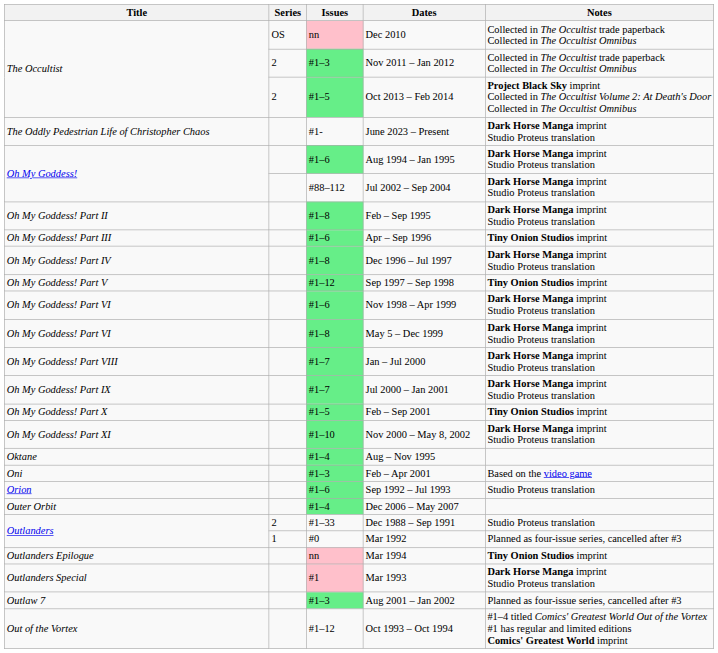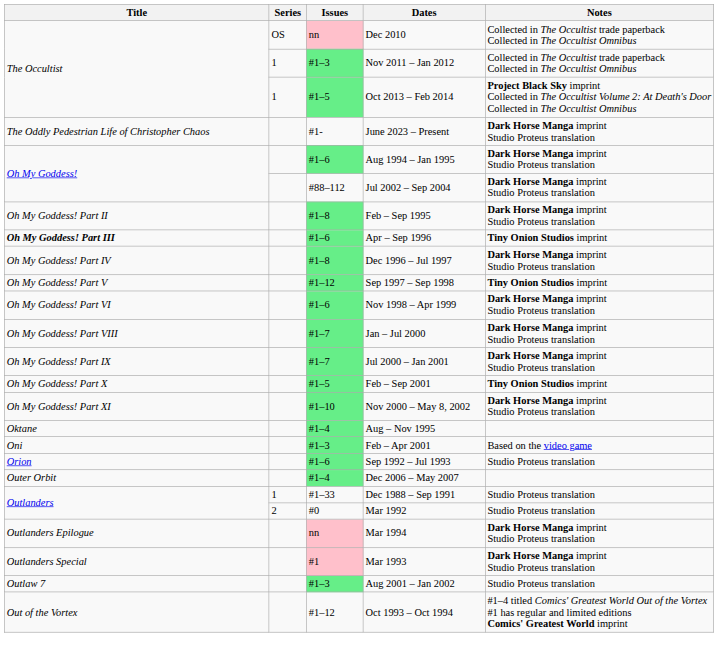 <table class="wikitable">
 <tr>
 <th scope="col" style="width: 400px;">Title</th>
 <th scope="col" style="width: 50px;">Series</th>
 <th scope="col" style="width: 80px;">Issues</th>
 <th scope="col" style="width: 180px;">Dates</th>
 <th>Notes</th>
 </tr>
 <tr>
 <td rowspan="3"><em>The Occultist</em></td>
 <td>OS</td>
 <td style="background:#FFC0CB;">nn</td>
 <td>Dec 2010</td>
 <td>Collected in <em>The Occultist</em> trade paperback<br>Collected in <em>The Occultist Omnibus</em></td>
 </tr>
 <tr>
-<td>2</td>
+<td>1</td>
 <td style="background:#66EE88;">#1–3</td>
 <td>Nov 2011 – Jan 2012</td>
 <td>Collected in <em>The Occultist</em> trade paperback<br>Collected in <em>The Occultist Omnibus</em></td>
 </tr>
 <tr>
-<td>2</td>
+<td>1</td>
 <td style="background:#66EE88;">#1–5</td>
 <td>Oct 2013 – Feb 2014</td>
 <td><strong>Project Black Sky</strong> imprint<br>Collected in <em>The Occultist Volume 2: At Death's Door</em><br>Collected in <em>The Occultist Omnibus</em></td>
 </tr>
 <tr>
 <td><em>The Oddly Pedestrian Life of Christopher Chaos</em></td>
 <td></td>
 <td>#1-</td>
 <td>June 2023 – Present</td>
 <td><strong>Dark Horse Manga</strong> imprint<br>Studio Proteus translation</td>
 </tr>
 <tr>
 <td rowspan="2"><em><a href='#'>Oh My Goddess!</a></em></td>
 <td></td>
 <td style="background:#66EE88;">#1–6</td>
 <td>Aug 1994 – Jan 1995</td>
 <td><strong>Dark Horse Manga</strong> imprint<br>Studio Proteus translation</td>
 </tr>
 <tr>
 <td></td>
 <td>#88–112</td>
 <td>Jul 2002 – Sep 2004</td>
 <td><strong>Dark Horse Manga</strong> imprint<br>Studio Proteus translation</td>
 </tr>
 <tr>
 <td><em>Oh My Goddess! Part II</em></td>
 <td></td>
 <td style="background:#66EE88;">#1–8</td>
 <td>Feb – Sep 1995</td>
 <td><strong>Dark Horse Manga</strong> imprint<br>Studio Proteus translation</td>
 </tr>
 <tr>
-<td><em>Oh My Goddess! Part III</em></td>
+<td><strong><em>Oh My Goddess! Part III</em></strong></td>
 <td></td>
 <td style="background:#66EE88;">#1–6</td>
 <td>Apr – Sep 1996</td>
 <td><strong>Tiny Onion Studios</strong> imprint</td>
 </tr>
 <tr>
 <td><em>Oh My Goddess! Part IV</em></td>
 <td></td>
 <td style="background:#66EE88;">#1–8</td>
 <td>Dec 1996 – Jul 1997</td>
 <td><strong>Dark Horse Manga</strong> imprint<br>Studio Proteus translation</td>
 </tr>
 <tr>
 <td><em>Oh My Goddess! Part V</em></td>
 <td></td>
 <td style="background:#66EE88;">#1–12</td>
 <td>Sep 1997 – Sep 1998</td>
 <td><strong>Tiny Onion Studios</strong> imprint</td>
 </tr>
 <tr>
 <td><em>Oh My Goddess! Part VI</em></td>
 <td></td>
 <td style="background:#66EE88;">#1–6</td>
 <td>Nov 1998 – Apr 1999</td>
-<td><strong>Dark Horse Manga</strong> imprint<br>Studio Proteus translation</td>
-</tr>
-<tr>
-<td><em>Oh My Goddess! Part VI</em></td>
-<td></td>
-<td style="background:#66EE88;">#1–8</td>
-<td>May 5 – Dec 1999</td>
 <td><strong>Dark Horse Manga</strong> imprint<br>Studio Proteus translation</td>
 </tr>
 <tr>
 <td><em>Oh My Goddess! Part VIII</em></td>
 <td></td>
 <td style="background:#66EE88;">#1–7</td>
 <td>Jan – Jul 2000</td>
 <td><strong>Dark Horse Manga</strong> imprint<br>Studio Proteus translation</td>
 </tr>
 <tr>
 <td><em>Oh My Goddess! Part IX</em></td>
 <td></td>
 <td style="background:#66EE88;">#1–7</td>
 <td>Jul 2000 – Jan 2001</td>
 <td><strong>Dark Horse Manga</strong> imprint<br>Studio Proteus translation</td>
 </tr>
 <tr>
 <td><em>Oh My Goddess! Part X</em></td>
 <td></td>
 <td style="background:#66EE88;">#1–5</td>
 <td>Feb – Sep 2001</td>
 <td><strong>Tiny Onion Studios</strong> imprint</td>
 </tr>
 <tr>
 <td><em>Oh My Goddess! Part XI</em></td>
 <td></td>
 <td style="background:#66EE88;">#1–10</td>
 <td>Nov 2000 – May 8, 2002</td>
 <td><strong>Dark Horse Manga</strong> imprint<br>Studio Proteus translation</td>
 </tr>
 <tr>
 <td><em>Oktane</em></td>
 <td></td>
 <td style="background:#66EE88;">#1–4</td>
 <td>Aug – Nov 1995</td>
 <td></td>
 </tr>
 <tr>
 <td><em>Oni</em></td>
 <td></td>
 <td style="background:#66EE88;">#1–3</td>
 <td>Feb – Apr 2001</td>
 <td>Based on the <a href='#'>video game</a></td>
 </tr>
 <tr>
 <td><em><a href='#'>Orion</a></em></td>
 <td></td>
 <td style="background:#66EE88;">#1–6</td>
 <td>Sep 1992 – Jul 1993</td>
 <td>Studio Proteus translation</td>
 </tr>
 <tr>
 <td><em>Outer Orbit</em></td>
 <td></td>
 <td style="background:#66EE88;">#1–4</td>
 <td>Dec 2006 – May 2007</td>
 <td></td>
 </tr>
 <tr>
 <td rowspan="2"><em><a href='#'>Outlanders</a></em></td>
-<td>2</td>
+<td>1</td>
 <td>#1–33</td>
 <td>Dec 1988 – Sep 1991</td>
 <td>Studio Proteus translation</td>
 </tr>
 <tr>
-<td>1</td>
+<td>2</td>
 <td>#0</td>
 <td>Mar 1992</td>
-<td>Planned as four-issue series, cancelled after #3</td>
+<td>Studio Proteus translation</td>
 </tr>
 <tr>
 <td><em>Outlanders Epilogue</em></td>
 <td></td>
 <td style="background:#FFC0CB;">nn</td>
 <td>Mar 1994</td>
-<td><strong>Tiny Onion Studios</strong> imprint</td>
+<td><strong>Dark Horse Manga</strong> imprint<br>Studio Proteus translation</td>
 </tr>
 <tr>
 <td><em>Outlanders Special</em></td>
 <td></td>
 <td style="background:#FFC0CB;">#1</td>
 <td>Mar 1993</td>
 <td><strong>Dark Horse Manga</strong> imprint<br>Studio Proteus translation</td>
 </tr>
 <tr>
 <td><em>Outlaw 7</em></td>
 <td></td>
 <td style="background:#66EE88;">#1–3</td>
 <td>Aug 2001 – Jan 2002</td>
-<td>Planned as four-issue series, cancelled after #3</td>
+<td>Studio Proteus translation</td>
 </tr>
 <tr>
 <td><em>Out of the Vortex</em></td>
 <td></td>
 <td>#1–12</td>
 <td>Oct 1993 – Oct 1994</td>
 <td>#1–4 titled <em>Comics' Greatest World Out of the Vortex</em><br>#1 has regular and limited editions<br><strong>Comics' Greatest World</strong> imprint</td>
 </tr>
 </table>
